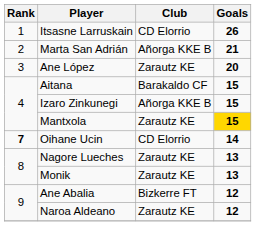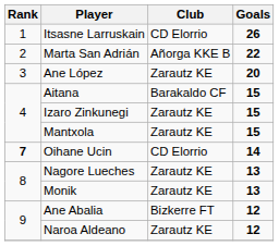 <table class="wikitable" style="text-align:center">
 <tr>
 <th>Rank</th>
 <th>Player</th>
 <th>Club</th>
 <th>Goals</th>
 </tr>
 <tr>
 <td>1</td>
 <td align="left">Itsasne Larruskain</td>
 <td align="left">CD Elorrio</td>
 <td><strong>26</strong></td>
 </tr>
 <tr>
 <td>2</td>
 <td align="left">Marta San Adrián</td>
 <td align="left">Añorga KKE B</td>
-<td><strong>21</strong></td>
+<td><strong>22</strong></td>
 </tr>
 <tr>
 <td>3</td>
 <td align="left">Ane López</td>
 <td align="left">Zarautz KE</td>
 <td><strong>20</strong></td>
 </tr>
 <tr>
 <td rowspan="3">4</td>
 <td align="left">Aitana</td>
 <td align="left">Barakaldo CF</td>
 <td><strong>15</strong></td>
 </tr>
 <tr>
 <td align="left">Izaro Zinkunegi</td>
-<td align="left">Añorga KKE B</td>
+<td align="left">Zarautz KE</td>
 <td><strong>15</strong></td>
 </tr>
 <tr>
 <td align="left">Mantxola</td>
 <td align="left">Zarautz KE</td>
-<td style="background: gold;"><strong>15</strong></td>
+<td><strong>15</strong></td>
 </tr>
 <tr>
 <td><strong>7</strong></td>
 <td align="left">Oihane Ucin</td>
 <td align="left">CD Elorrio</td>
 <td><strong>14</strong></td>
 </tr>
 <tr>
 <td rowspan="2">8</td>
 <td align="left">Nagore Lueches</td>
 <td align="left">Zarautz KE</td>
 <td><strong>13</strong></td>
 </tr>
 <tr>
 <td align="left">Monik</td>
 <td align="left">Zarautz KE</td>
 <td><strong>13</strong></td>
 </tr>
 <tr>
 <td rowspan="2">9</td>
 <td align="left">Ane Abalia</td>
 <td align="left">Bizkerre FT</td>
 <td><strong>12</strong></td>
 </tr>
 <tr>
 <td align="left">Naroa Aldeano</td>
 <td align="left">Zarautz KE</td>
 <td><strong>12</strong></td>
 </tr>
 <tr>
 </tr>
 </table>
